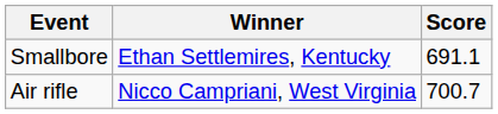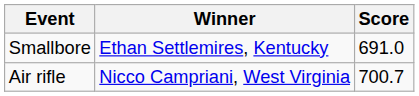 <table class="wikitable sortable">
 <tr>
 <th>Event</th>
 <th>Winner</th>
 <th>Score</th>
 </tr>
 <tr>
 <td>Smallbore</td>
 <td><a href='#'>Ethan Settlemires</a>, <a href='#'>Kentucky</a></td>
-<td>691.1</td>
+<td>691.0</td>
 </tr>
 <tr>
 <td>Air rifle</td>
 <td><a href='#'>Nicco Campriani</a>, <a href='#'>West Virginia</a></td>
 <td>700.7</td>
 </tr>
 </table>
